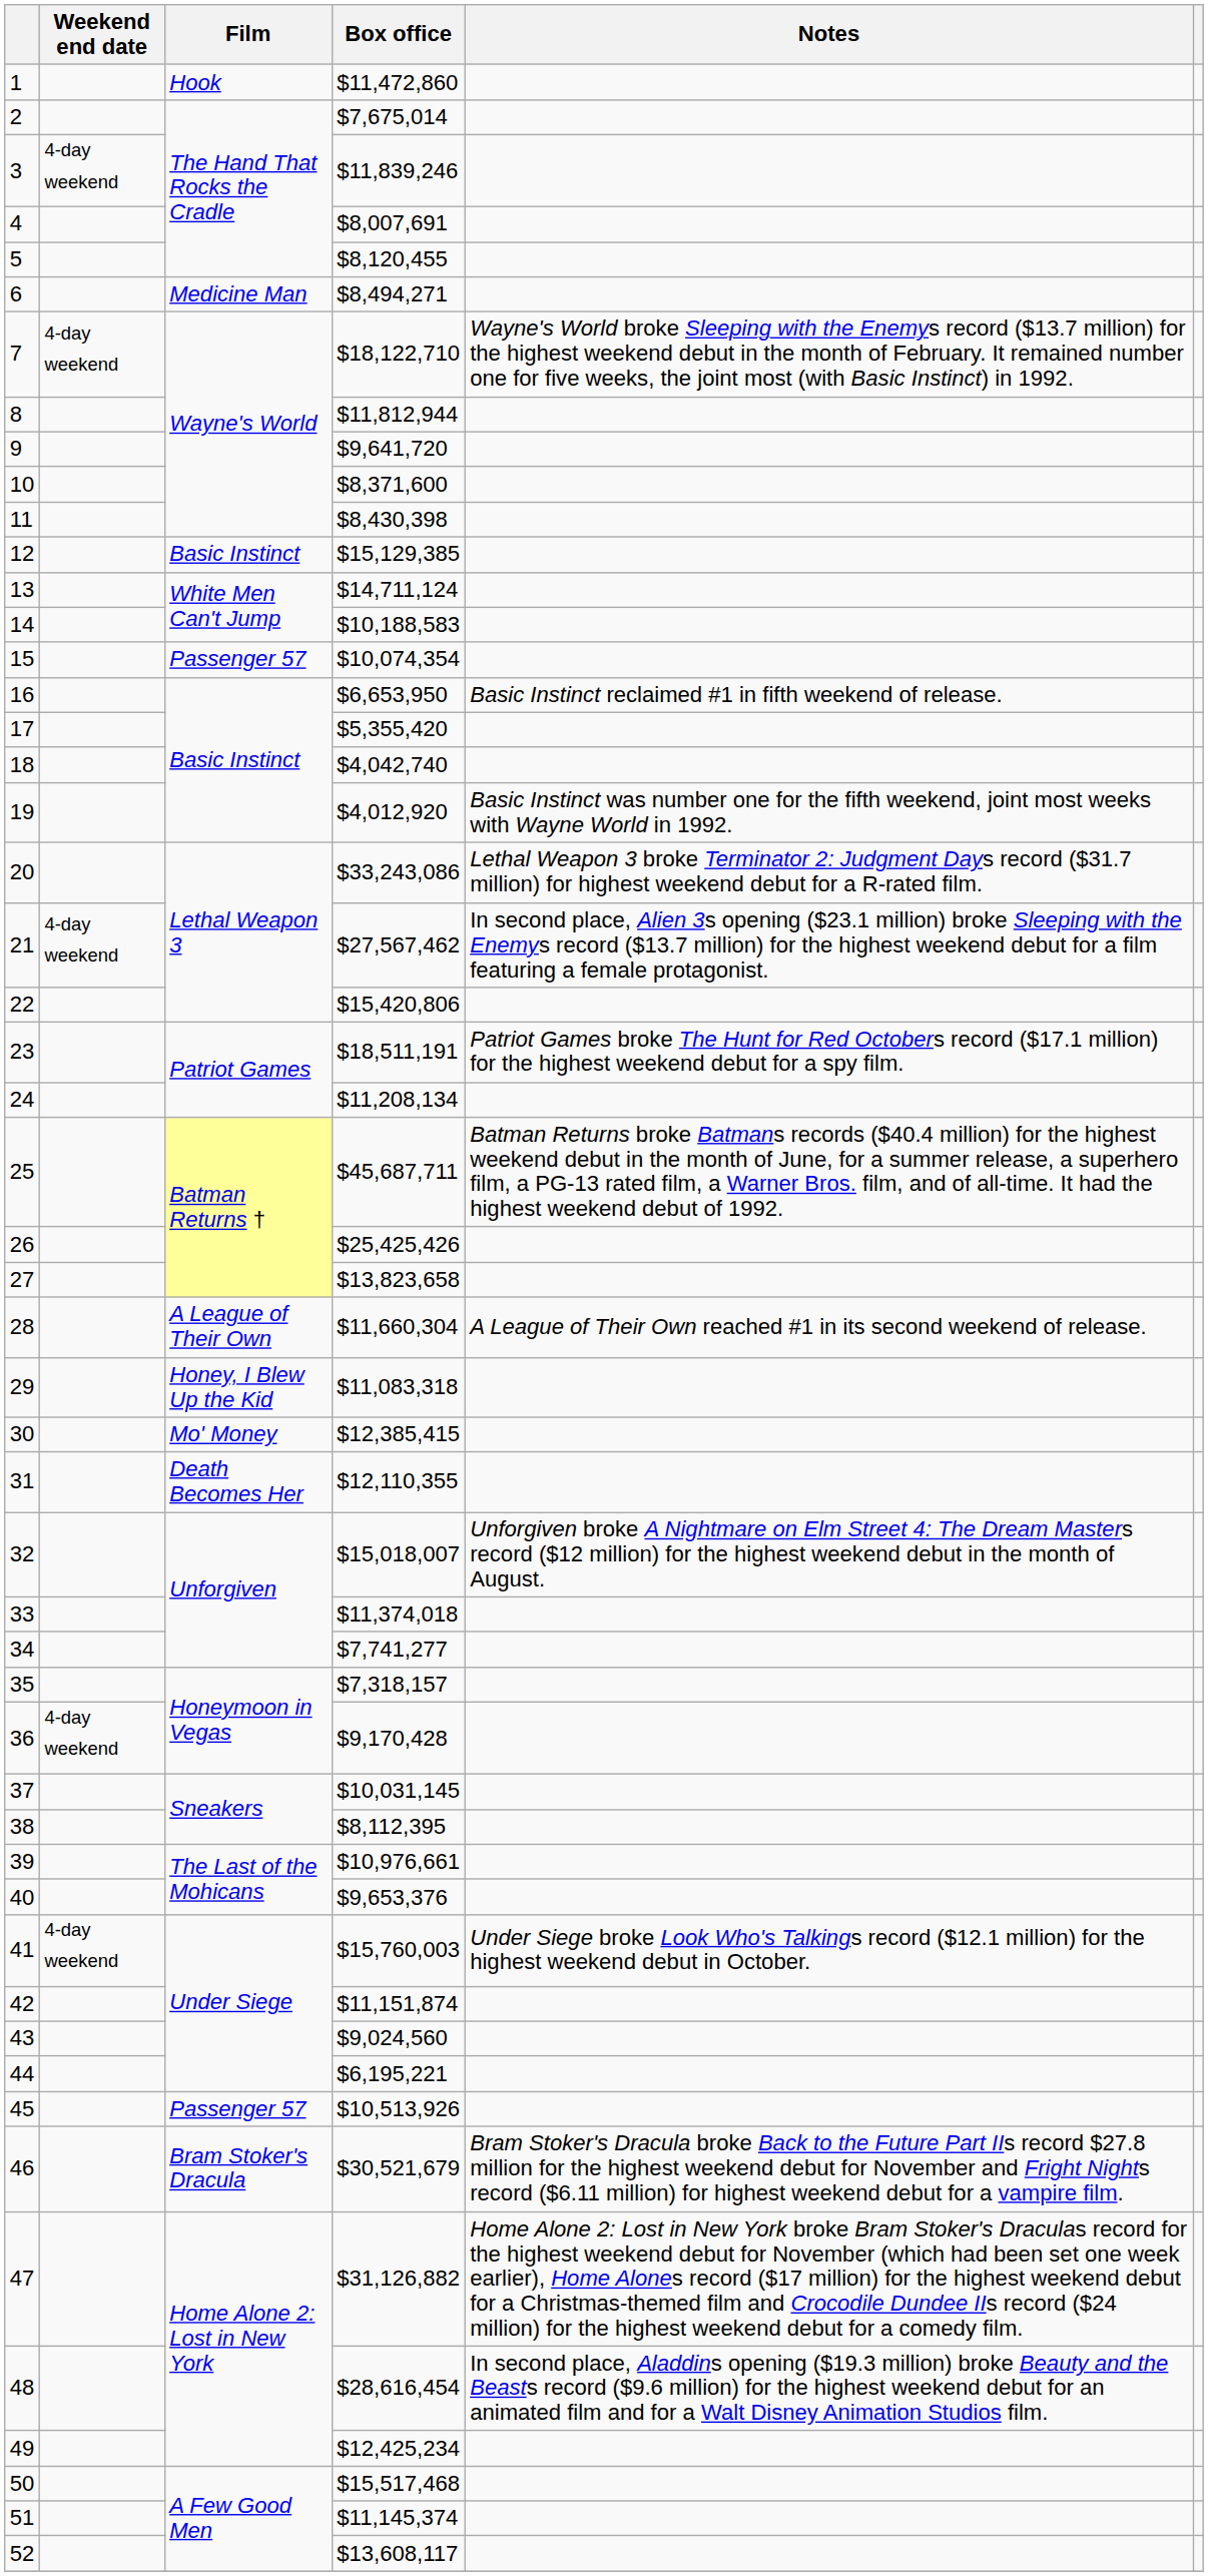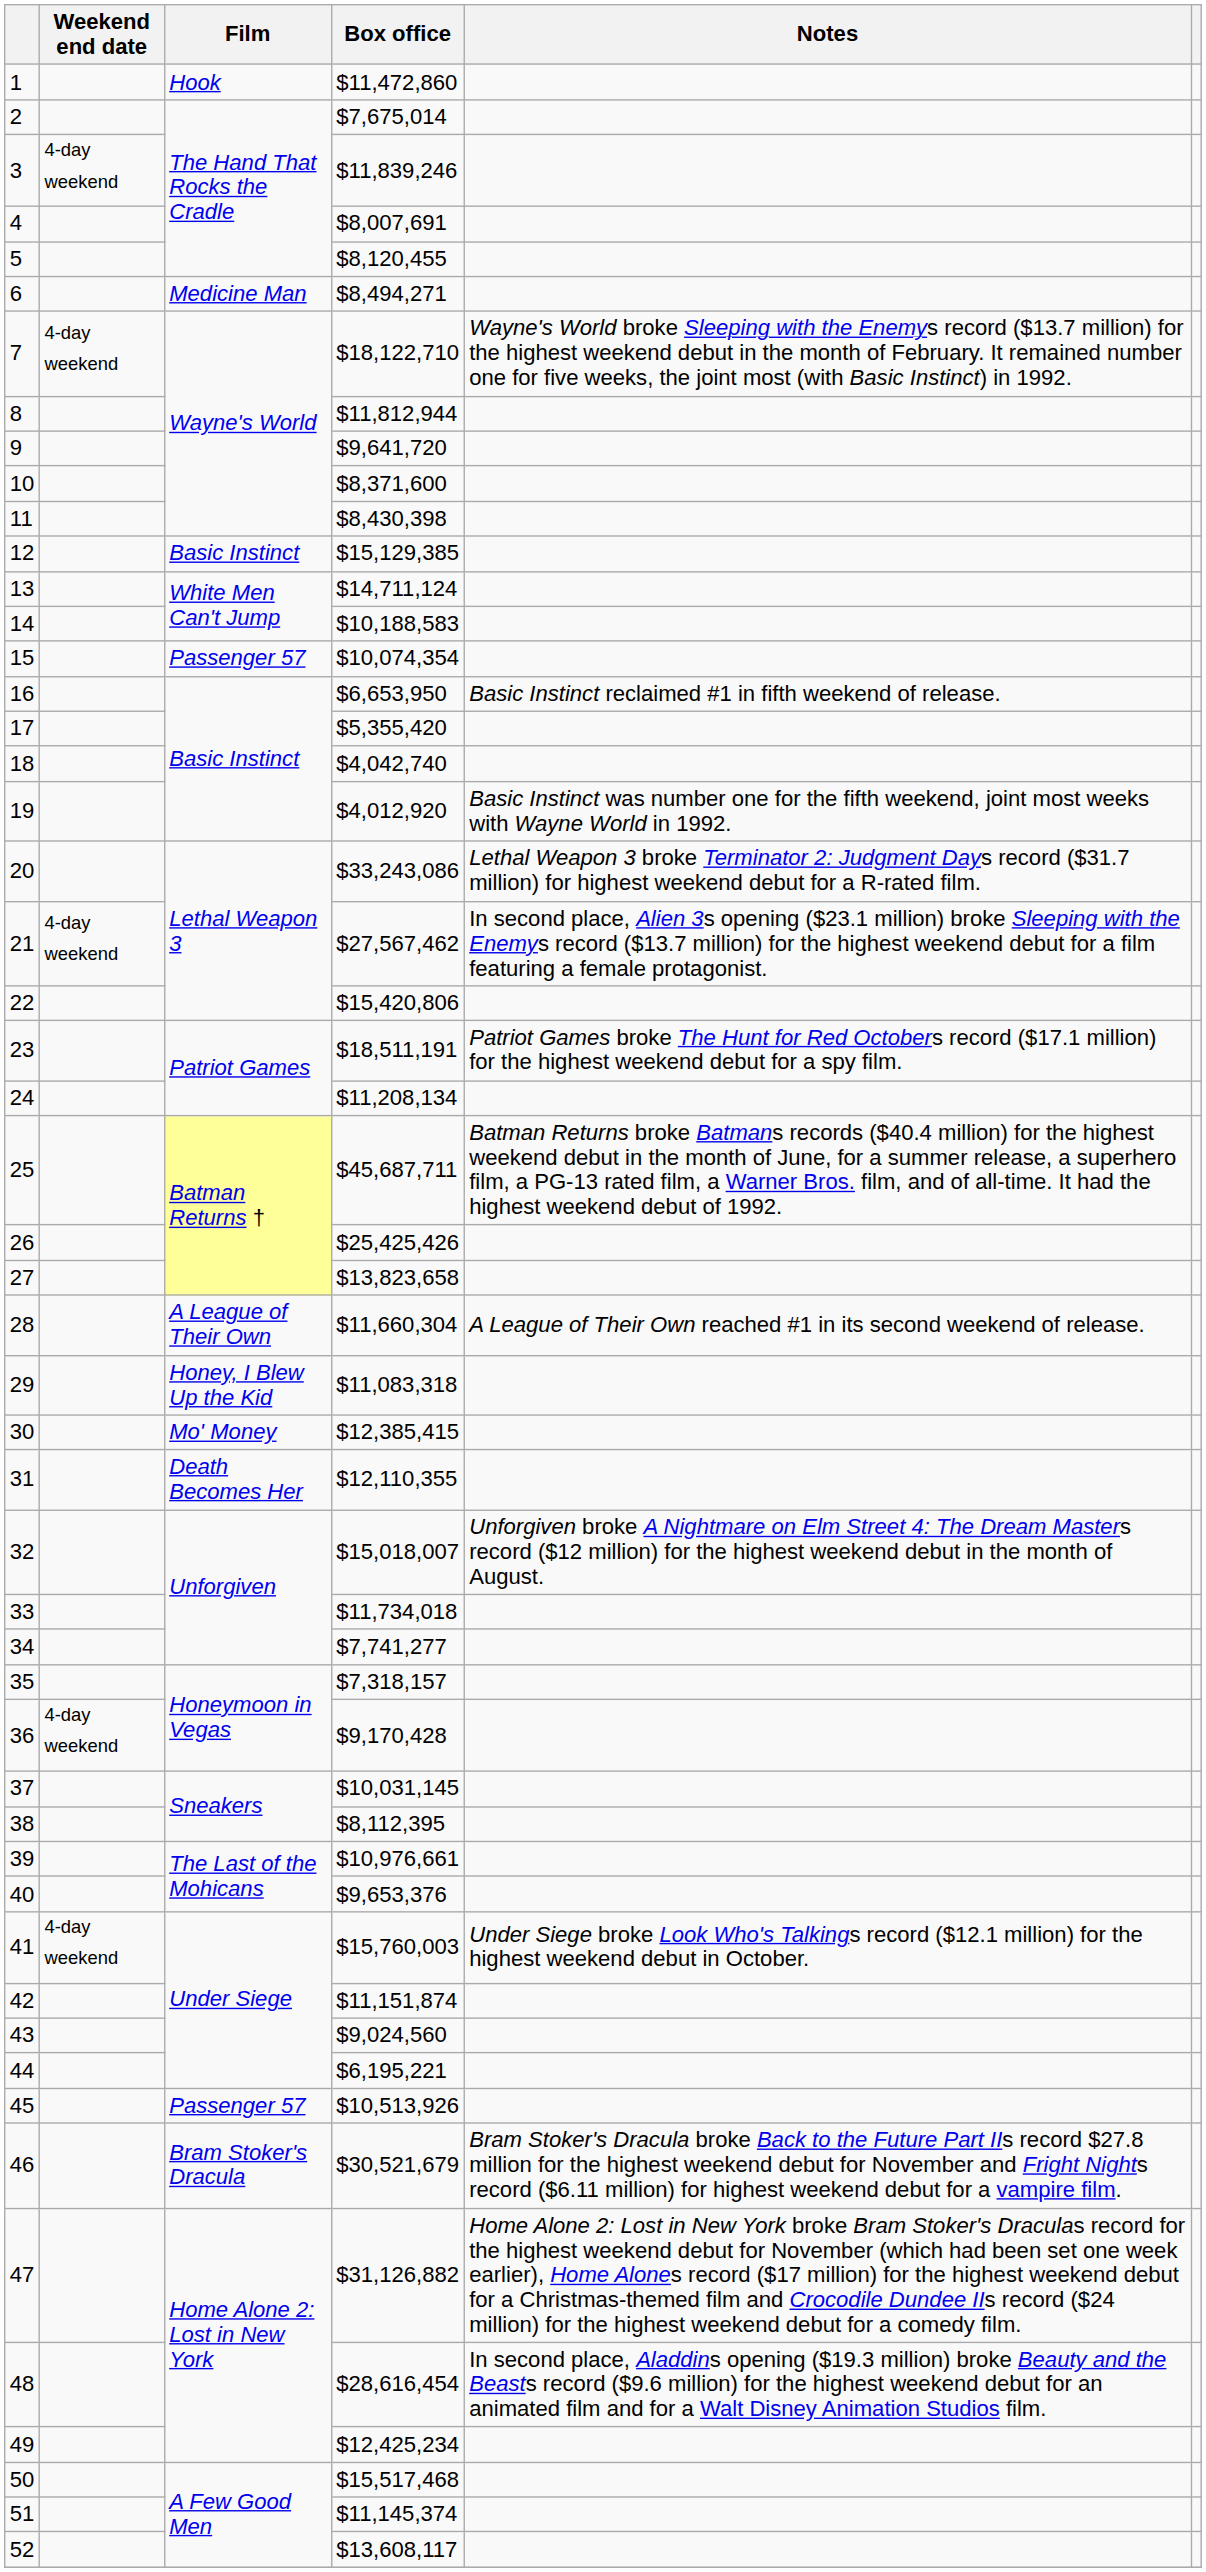 <table class="wikitable sortable">
 <tr>
 <th></th>
 <th>Weekend end date</th>
 <th>Film</th>
 <th>Box office</th>
 <th>Notes</th>
 <th class="unsortable"></th>
 </tr>
 <tr>
 <td>1</td>
 <td></td>
 <td><em><a href='#'>Hook</a></em></td>
 <td>$11,472,860</td>
 <td></td>
 <td></td>
 </tr>
 <tr>
 <td>2</td>
 <td></td>
 <td rowspan="4"><em><a href='#'>The Hand That Rocks the Cradle</a></em></td>
 <td>$7,675,014</td>
 <td></td>
 <td></td>
 </tr>
 <tr>
 <td>3</td>
 <td><sup>4-day weekend</sup></td>
 <td>$11,839,246</td>
 <td></td>
 <td></td>
 </tr>
 <tr>
 <td>4</td>
 <td></td>
 <td>$8,007,691</td>
 <td></td>
 <td></td>
 </tr>
 <tr>
 <td>5</td>
 <td></td>
 <td>$8,120,455</td>
 <td></td>
 <td></td>
 </tr>
 <tr>
 <td>6</td>
 <td></td>
 <td><em><a href='#'>Medicine Man</a></em></td>
 <td>$8,494,271</td>
 <td></td>
 <td></td>
 </tr>
 <tr>
 <td>7</td>
 <td><sup>4-day weekend</sup></td>
 <td rowspan="5"><em><a href='#'>Wayne's World</a></em></td>
 <td>$18,122,710</td>
 <td><em>Wayne's World</em> broke <em><a href='#'>Sleeping with the Enemy</a></em>s record ($13.7 million) for the highest weekend debut in the month of February. It remained number one for five weeks, the joint most (with <em>Basic Instinct</em>) in 1992.</td>
 <td></td>
 </tr>
 <tr>
 <td>8</td>
 <td></td>
 <td>$11,812,944</td>
 <td></td>
 <td></td>
 </tr>
 <tr>
 <td>9</td>
 <td></td>
 <td>$9,641,720</td>
 <td></td>
 <td></td>
 </tr>
 <tr>
 <td>10</td>
 <td></td>
 <td>$8,371,600</td>
 <td></td>
 <td></td>
 </tr>
 <tr>
 <td>11</td>
 <td></td>
 <td>$8,430,398</td>
 <td></td>
 <td></td>
 </tr>
 <tr>
 <td>12</td>
 <td></td>
 <td><em><a href='#'>Basic Instinct</a></em></td>
 <td>$15,129,385</td>
 <td></td>
 <td></td>
 </tr>
 <tr>
 <td>13</td>
 <td></td>
 <td rowspan="2"><em><a href='#'>White Men Can't Jump</a></em></td>
 <td>$14,711,124</td>
 <td></td>
 <td></td>
 </tr>
 <tr>
 <td>14</td>
 <td></td>
 <td>$10,188,583</td>
 <td></td>
 <td></td>
 </tr>
 <tr>
 <td>15</td>
 <td></td>
 <td><em><a href='#'>Passenger 57</a></em></td>
 <td>$10,074,354</td>
 <td></td>
 <td></td>
 </tr>
 <tr>
 <td>16</td>
 <td></td>
 <td rowspan="4"><em><a href='#'>Basic Instinct</a></em></td>
 <td>$6,653,950</td>
 <td><em>Basic Instinct</em> reclaimed #1 in fifth weekend of release.</td>
 <td></td>
 </tr>
 <tr>
 <td>17</td>
 <td></td>
 <td>$5,355,420</td>
 <td></td>
 <td></td>
 </tr>
 <tr>
 <td>18</td>
 <td></td>
 <td>$4,042,740</td>
 <td></td>
 <td></td>
 </tr>
 <tr>
 <td>19</td>
 <td></td>
 <td>$4,012,920</td>
 <td><em>Basic Instinct</em> was number one for the fifth weekend, joint most weeks with <em>Wayne World</em> in 1992.</td>
 <td></td>
 </tr>
 <tr>
 <td>20</td>
 <td></td>
 <td rowspan="3"><em><a href='#'>Lethal Weapon 3</a></em></td>
 <td>$33,243,086</td>
 <td><em>Lethal Weapon 3</em> broke <em><a href='#'>Terminator 2: Judgment Day</a></em>s record ($31.7 million) for highest weekend debut for a R-rated film.</td>
 <td></td>
 </tr>
 <tr>
 <td>21</td>
 <td><sup>4-day weekend</sup></td>
 <td>$27,567,462</td>
 <td>In second place, <em><a href='#'>Alien 3</a></em>s opening ($23.1 million) broke <em><a href='#'>Sleeping with the Enemy</a></em>s record ($13.7 million) for the highest weekend debut for a film featuring a female protagonist.</td>
 <td></td>
 </tr>
 <tr>
 <td>22</td>
 <td></td>
 <td>$15,420,806</td>
 <td></td>
 <td></td>
 </tr>
 <tr>
 <td>23</td>
 <td></td>
 <td rowspan="2"><em><a href='#'>Patriot Games</a></em></td>
 <td>$18,511,191</td>
 <td><em>Patriot Games</em> broke <em><a href='#'>The Hunt for Red October</a></em>s record ($17.1 million) for the highest weekend debut for a spy film.</td>
 <td></td>
 </tr>
 <tr>
 <td>24</td>
 <td></td>
 <td>$11,208,134</td>
 <td></td>
 <td></td>
 </tr>
 <tr>
 <td>25</td>
 <td></td>
 <td rowspan="3" style="background-color:#FFFF99"><em><a href='#'>Batman Returns</a></em> †</td>
 <td>$45,687,711</td>
 <td><em>Batman Returns</em> broke <em><a href='#'>Batman</a></em>s records ($40.4 million) for the highest weekend debut in the month of June, for a summer release, a superhero film, a PG-13 rated film, a <a href='#'>Warner Bros.</a> film, and of all-time. It had the highest weekend debut of 1992.</td>
 <td></td>
 </tr>
 <tr>
 <td>26</td>
 <td></td>
 <td>$25,425,426</td>
 <td></td>
 <td></td>
 </tr>
 <tr>
 <td>27</td>
 <td></td>
 <td>$13,823,658</td>
 <td></td>
 <td></td>
 </tr>
 <tr>
 <td>28</td>
 <td></td>
 <td><em><a href='#'>A League of Their Own</a></em></td>
 <td>$11,660,304</td>
 <td><em>A League of Their Own</em> reached #1 in its second weekend of release.</td>
 <td></td>
 </tr>
 <tr>
 <td>29</td>
 <td></td>
 <td><em><a href='#'>Honey, I Blew Up the Kid</a></em></td>
 <td>$11,083,318</td>
 <td></td>
 <td></td>
 </tr>
 <tr>
 <td>30</td>
 <td></td>
 <td><em><a href='#'>Mo' Money</a></em></td>
 <td>$12,385,415</td>
 <td></td>
 <td></td>
 </tr>
 <tr>
 <td>31</td>
 <td></td>
 <td><em><a href='#'>Death Becomes Her</a></em></td>
 <td>$12,110,355</td>
 <td></td>
 <td></td>
 </tr>
 <tr>
 <td>32</td>
 <td></td>
 <td rowspan="3"><em><a href='#'>Unforgiven</a></em></td>
 <td>$15,018,007</td>
 <td><em>Unforgiven</em> broke <em><a href='#'>A Nightmare on Elm Street 4: The Dream Master</a></em>s record ($12 million) for the highest weekend debut in the month of August.</td>
 <td></td>
 </tr>
 <tr>
 <td>33</td>
 <td></td>
-<td>$11,374,018</td>
+<td>$11,734,018</td>
 <td></td>
 <td></td>
 </tr>
 <tr>
 <td>34</td>
 <td></td>
 <td>$7,741,277</td>
 <td></td>
 <td></td>
 </tr>
 <tr>
 <td>35</td>
 <td></td>
 <td rowspan="2"><em><a href='#'>Honeymoon in Vegas</a></em></td>
 <td>$7,318,157</td>
 <td></td>
 <td></td>
 </tr>
 <tr>
 <td>36</td>
 <td><sup>4-day weekend</sup></td>
 <td>$9,170,428</td>
 <td></td>
 <td></td>
 </tr>
 <tr>
 <td>37</td>
 <td></td>
 <td rowspan="2"><em><a href='#'>Sneakers</a></em></td>
 <td>$10,031,145</td>
 <td></td>
 <td></td>
 </tr>
 <tr>
 <td>38</td>
 <td></td>
 <td>$8,112,395</td>
 <td></td>
 <td></td>
 </tr>
 <tr>
 <td>39</td>
 <td></td>
 <td rowspan="2"><em><a href='#'>The Last of the Mohicans</a></em></td>
 <td>$10,976,661</td>
 <td></td>
 <td></td>
 </tr>
 <tr>
 <td>40</td>
 <td></td>
 <td>$9,653,376</td>
 <td></td>
 <td></td>
 </tr>
 <tr>
 <td>41</td>
 <td><sup>4-day weekend</sup></td>
 <td rowspan="4"><em><a href='#'>Under Siege</a></em></td>
 <td>$15,760,003</td>
 <td><em>Under Siege</em> broke <em><a href='#'>Look Who's Talking</a></em>s record ($12.1 million) for the highest weekend debut in October.</td>
 <td></td>
 </tr>
 <tr>
 <td>42</td>
 <td></td>
 <td>$11,151,874</td>
 <td></td>
 <td></td>
 </tr>
 <tr>
 <td>43</td>
 <td></td>
 <td>$9,024,560</td>
 <td></td>
 <td></td>
 </tr>
 <tr>
 <td>44</td>
 <td></td>
 <td>$6,195,221</td>
 <td></td>
 <td></td>
 </tr>
 <tr>
 <td>45</td>
 <td></td>
 <td><em><a href='#'>Passenger 57</a></em></td>
 <td>$10,513,926</td>
 <td></td>
 <td></td>
 </tr>
 <tr>
 <td>46</td>
 <td></td>
 <td><em><a href='#'>Bram Stoker's Dracula</a></em></td>
 <td>$30,521,679</td>
 <td><em>Bram Stoker's Dracula</em> broke <em><a href='#'>Back to the Future Part II</a></em>s record $27.8 million for the highest weekend debut for November and <em><a href='#'>Fright Night</a></em>s record ($6.11 million) for highest weekend debut for a <a href='#'>vampire film</a>.</td>
 <td></td>
 </tr>
 <tr>
 <td>47</td>
 <td></td>
 <td rowspan="3"><em><a href='#'>Home Alone 2: Lost in New York</a></em></td>
 <td>$31,126,882</td>
 <td><em>Home Alone 2: Lost in New York</em> broke <em>Bram Stoker's Dracula</em>s record for the highest weekend debut for November (which had been set one week earlier), <em><a href='#'>Home Alone</a></em>s record ($17 million) for the highest weekend debut for a Christmas-themed film and <em><a href='#'>Crocodile Dundee II</a></em>s record ($24 million) for the highest weekend debut for a comedy film.</td>
 <td></td>
 </tr>
 <tr>
 <td>48</td>
 <td></td>
 <td>$28,616,454</td>
 <td>In second place, <em><a href='#'>Aladdin</a></em>s opening ($19.3 million) broke <em><a href='#'>Beauty and the Beast</a></em>s record ($9.6 million) for the highest weekend debut for an animated film and for a <a href='#'>Walt Disney Animation Studios</a> film.</td>
 <td></td>
 </tr>
 <tr>
 <td>49</td>
 <td></td>
 <td>$12,425,234</td>
 <td></td>
 <td></td>
 </tr>
 <tr>
 <td>50</td>
 <td></td>
 <td rowspan="3"><em><a href='#'>A Few Good Men</a></em></td>
 <td>$15,517,468</td>
 <td></td>
 <td></td>
 </tr>
 <tr>
 <td>51</td>
 <td></td>
 <td>$11,145,374</td>
 <td></td>
 <td></td>
 </tr>
 <tr>
 <td>52</td>
 <td></td>
 <td>$13,608,117</td>
 <td></td>
 <td></td>
 </tr>
 <tr>
 </tr>
 </table>
